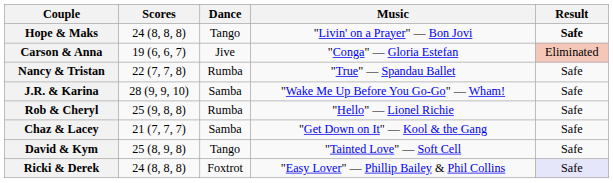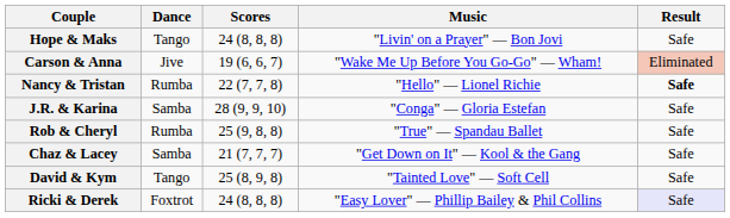 <table class="wikitable sortable" style="text-align:center; width:90%">
 <tr>
 <th scope="col">Couple</th>
+<th scope="col" class="unsortable">Dance</th>
 <th scope="col">Scores</th>
-<th scope="col" class="unsortable">Dance</th>
 <th scope="col" class="unsortable">Music</th>
 <th scope="col" class="unsortable">Result</th>
 </tr>
 <tr>
 <th scope="row">Hope & Maks</th>
+<td>Tango</td>
 <td>24 (8, 8, 8)</td>
-<td>Tango</td>
 <td>"<a href='#'>Livin' on a Prayer</a>" — <a href='#'>Bon Jovi</a></td>
-<td><strong>Safe</strong></td>
+<td>Safe</td>
 </tr>
 <tr>
 <th scope="row">Carson & Anna</th>
+<td>Jive</td>
 <td>19 (6, 6, 7)</td>
-<td>Jive</td>
-<td>"<a href='#'>Conga</a>" — <a href='#'>Gloria Estefan</a></td>
+<td>"<a href='#'>Wake Me Up Before You Go-Go</a>" — <a href='#'>Wham!</a></td>
 <td bgcolor=f4c7b8>Eliminated</td>
 </tr>
 <tr>
 <th scope="row">Nancy & Tristan</th>
+<td>Rumba</td>
 <td>22 (7, 7, 8)</td>
+<td>"<a href='#'>Hello</a>" — <a href='#'>Lionel Richie</a></td>
+<td><strong>Safe</strong></td>
+</tr>
+<tr>
+<th scope="row">J.R. & Karina</th>
+<td>Samba</td>
+<td>28 (9, 9, 10)</td>
+<td>"<a href='#'>Conga</a>" — <a href='#'>Gloria Estefan</a></td>
+<td>Safe</td>
+</tr>
+<tr>
+<th scope="row">Rob & Cheryl</th>
 <td>Rumba</td>
+<td>25 (9, 8, 8)</td>
 <td>"<a href='#'>True</a>" — <a href='#'>Spandau Ballet</a></td>
 <td>Safe</td>
 </tr>
 <tr>
-<th scope="row">J.R. & Karina</th>
-<td>28 (9, 9, 10)</td>
+<th scope="row">Chaz & Lacey</th>
 <td>Samba</td>
-<td>"<a href='#'>Wake Me Up Before You Go-Go</a>" — <a href='#'>Wham!</a></td>
-<td>Safe</td>
-</tr>
-<tr>
-<th scope="row">Rob & Cheryl</th>
-<td>25 (9, 8, 8)</td>
-<td>Rumba</td>
-<td>"<a href='#'>Hello</a>" — <a href='#'>Lionel Richie</a></td>
-<td>Safe</td>
-</tr>
-<tr>
-<th scope="row">Chaz & Lacey</th>
 <td>21 (7, 7, 7)</td>
-<td>Samba</td>
 <td>"<a href='#'>Get Down on It</a>" — <a href='#'>Kool & the Gang</a></td>
 <td>Safe</td>
 </tr>
 <tr>
 <th scope="row">David & Kym</th>
+<td>Tango</td>
 <td>25 (8, 9, 8)</td>
-<td>Tango</td>
 <td>"<a href='#'>Tainted Love</a>" — <a href='#'>Soft Cell</a></td>
 <td>Safe</td>
 </tr>
 <tr>
 <th scope="row">Ricki & Derek</th>
+<td>Foxtrot</td>
 <td>24 (8, 8, 8)</td>
-<td>Foxtrot</td>
 <td>"<a href='#'>Easy Lover</a>" — <a href='#'>Phillip Bailey</a> & <a href='#'>Phil Collins</a></td>
 <td style="background: lavender;">Safe</td>
 </tr>
 </table>
